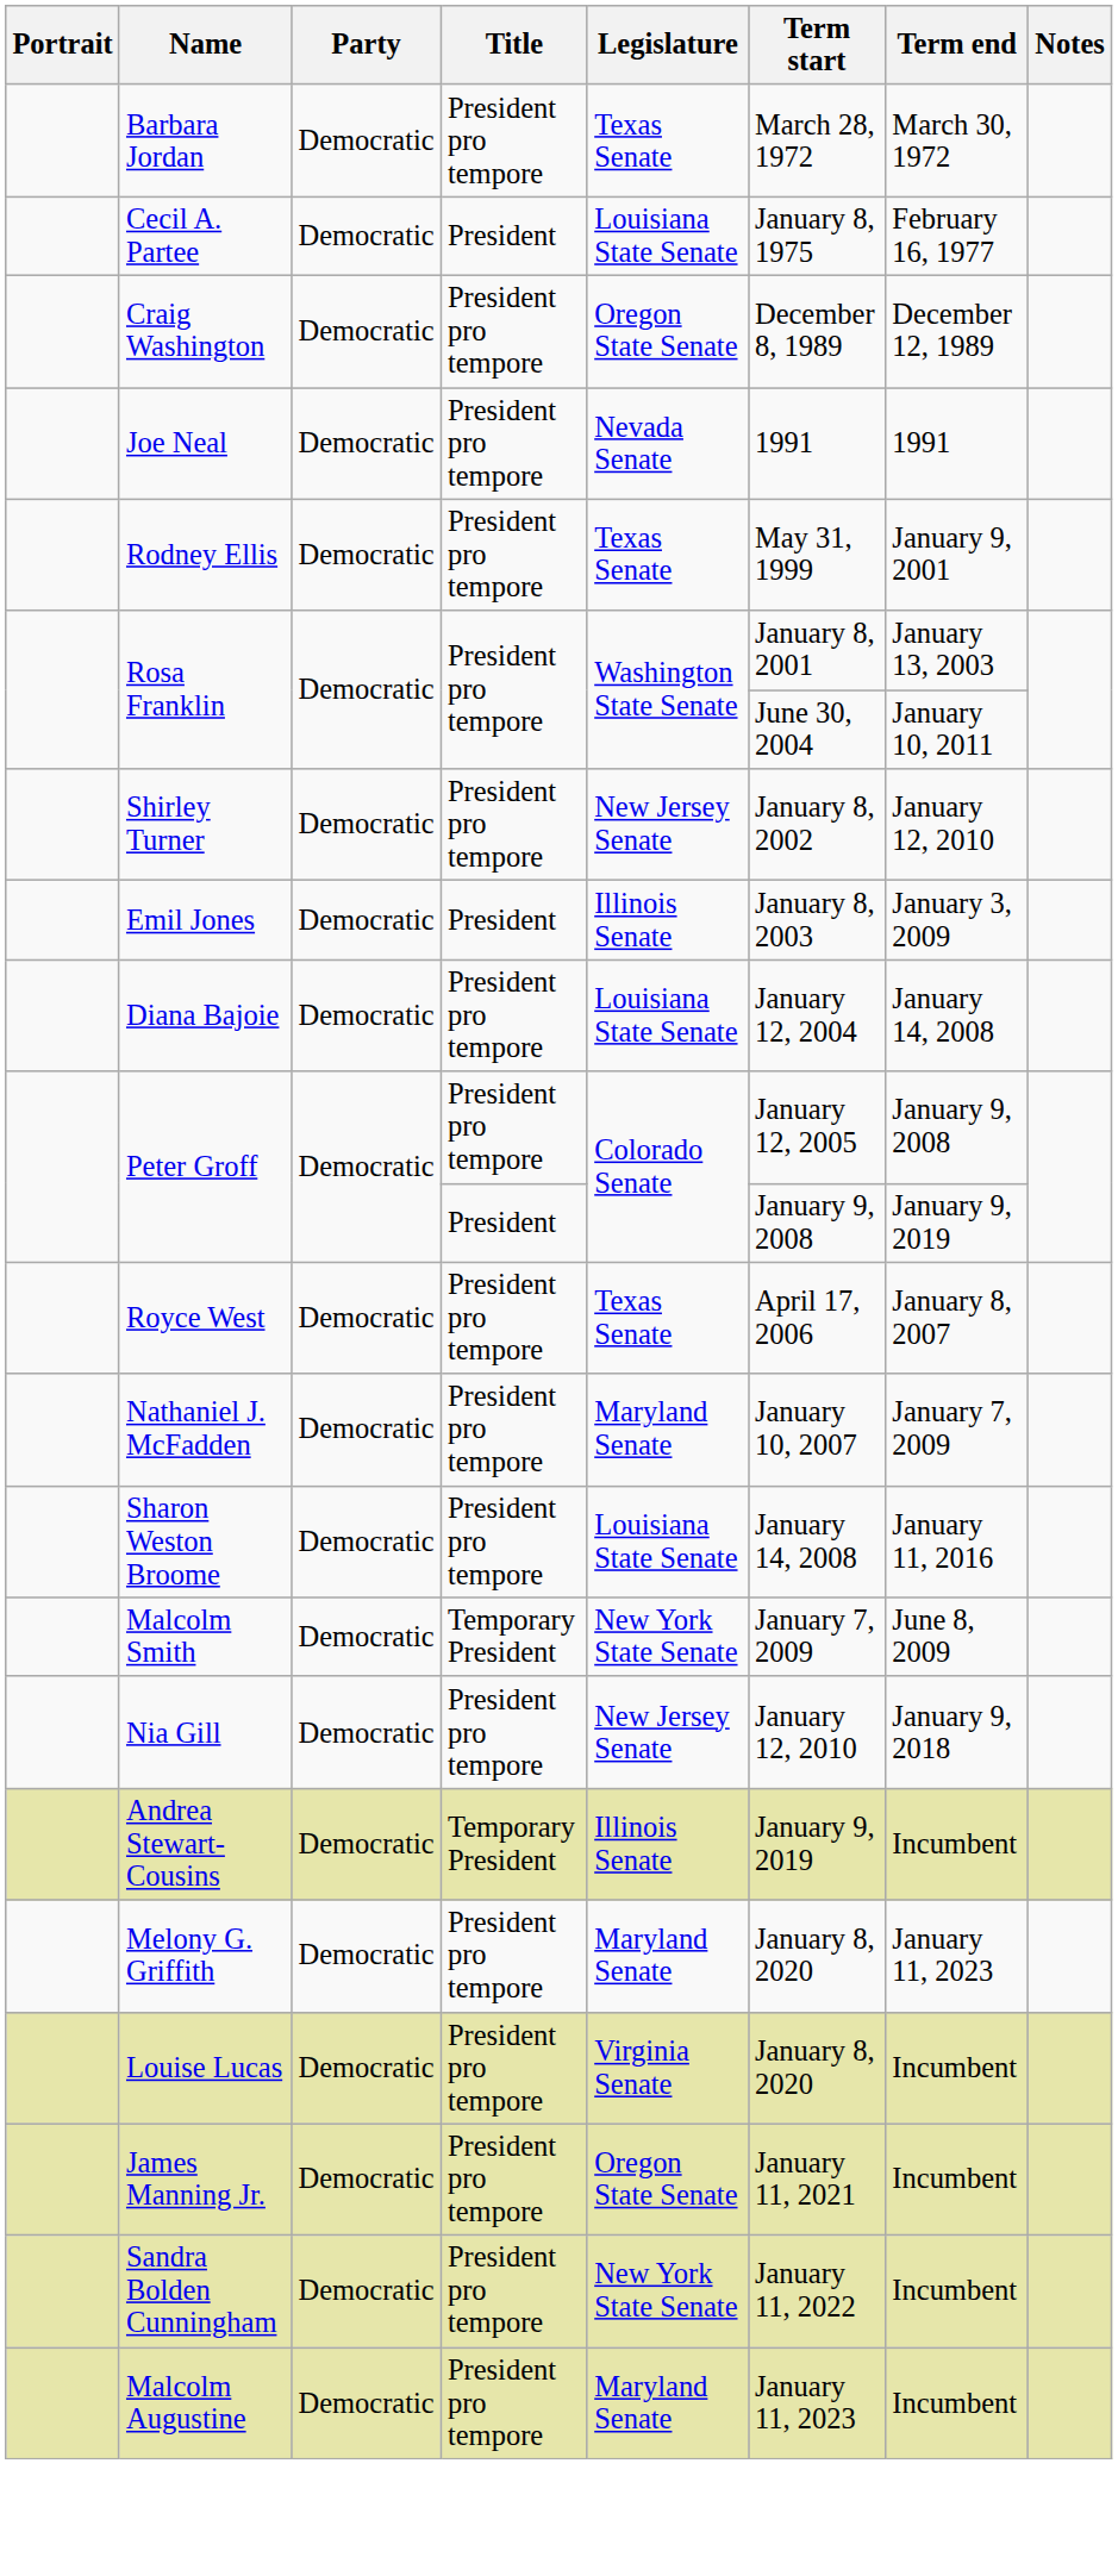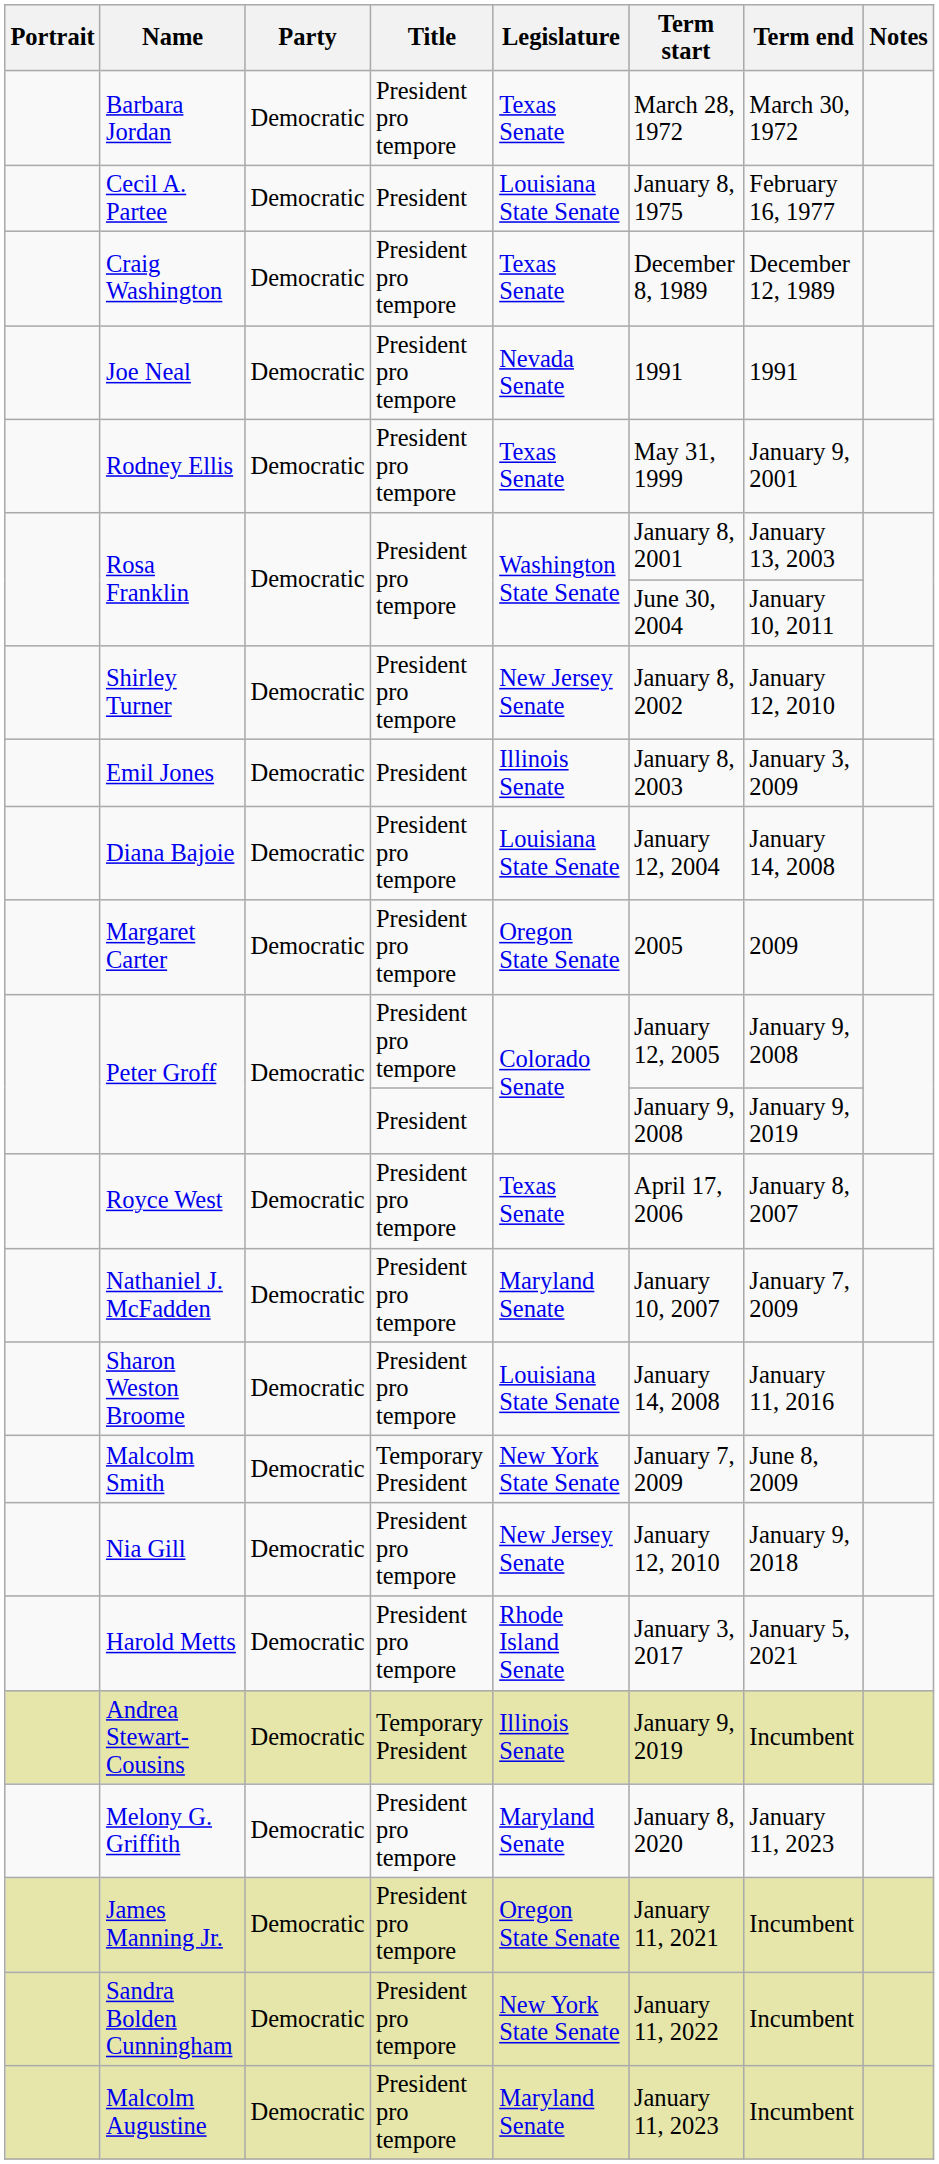 <table class="wikitable sortable">
 <tr>
 <th>Portrait</th>
 <th>Name</th>
 <th>Party</th>
 <th>Title</th>
 <th>Legislature</th>
 <th>Term start</th>
 <th>Term end</th>
 <th>Notes</th>
 </tr>
 <tr>
 <td></td>
 <td><a href='#'>Barbara Jordan</a></td>
 <td>Democratic</td>
 <td>President pro tempore</td>
 <td><a href='#'>Texas Senate</a></td>
 <td>March 28, 1972</td>
 <td>March 30, 1972</td>
 <td></td>
 </tr>
 <tr>
 <td></td>
 <td><a href='#'>Cecil A. Partee</a></td>
 <td>Democratic</td>
 <td>President</td>
 <td><a href='#'>Louisiana State Senate</a></td>
 <td>January 8, 1975</td>
 <td>February 16, 1977</td>
 <td></td>
 </tr>
 <tr>
 <td></td>
 <td><a href='#'>Craig Washington</a></td>
 <td>Democratic</td>
 <td>President pro tempore</td>
-<td><a href='#'>Oregon State Senate</a></td>
+<td><a href='#'>Texas Senate</a></td>
 <td>December 8, 1989</td>
 <td>December 12, 1989</td>
 <td></td>
 </tr>
 <tr>
 <td></td>
 <td><a href='#'>Joe Neal</a></td>
 <td>Democratic</td>
 <td>President pro tempore</td>
 <td><a href='#'>Nevada Senate</a></td>
 <td>1991</td>
 <td>1991</td>
 <td></td>
 </tr>
 <tr>
 <td></td>
 <td><a href='#'>Rodney Ellis</a></td>
 <td>Democratic</td>
 <td>President pro tempore</td>
 <td><a href='#'>Texas Senate</a></td>
 <td>May 31, 1999</td>
 <td>January 9, 2001</td>
 <td></td>
 </tr>
 <tr>
 <td rowspan="2"></td>
 <td rowspan="2"><a href='#'>Rosa Franklin</a></td>
 <td rowspan="2" >Democratic</td>
 <td rowspan="2">President pro tempore</td>
 <td rowspan="2"><a href='#'>Washington State Senate</a></td>
 <td>January 8, 2001</td>
 <td>January 13, 2003</td>
 <td rowspan="2"></td>
 </tr>
 <tr>
 <td>June 30, 2004</td>
 <td>January 10, 2011</td>
 </tr>
 <tr>
 <td></td>
 <td><a href='#'>Shirley Turner</a></td>
 <td>Democratic</td>
 <td>President pro tempore</td>
 <td><a href='#'>New Jersey Senate</a></td>
 <td>January 8, 2002</td>
 <td>January 12, 2010</td>
 <td></td>
 </tr>
 <tr>
 <td></td>
 <td><a href='#'>Emil Jones</a></td>
 <td>Democratic</td>
 <td>President</td>
 <td><a href='#'>Illinois Senate</a></td>
 <td>January 8, 2003</td>
 <td>January 3, 2009</td>
 <td></td>
 </tr>
 <tr>
 <td></td>
 <td><a href='#'>Diana Bajoie</a></td>
 <td>Democratic</td>
 <td>President pro tempore</td>
 <td><a href='#'>Louisiana State Senate</a></td>
 <td>January 12, 2004</td>
 <td>January 14, 2008</td>
 <td></td>
 </tr>
 <tr>
+<td></td>
+<td><a href='#'>Margaret Carter</a></td>
+<td>Democratic</td>
+<td>President pro tempore</td>
+<td><a href='#'>Oregon State Senate</a></td>
+<td>2005</td>
+<td>2009</td>
+<td></td>
+</tr>
+<tr>
 <td rowspan="2"></td>
 <td rowspan="2"><a href='#'>Peter Groff</a></td>
 <td rowspan="2" >Democratic</td>
 <td>President pro tempore</td>
 <td rowspan="2"><a href='#'>Colorado Senate</a></td>
 <td>January 12, 2005</td>
 <td>January 9, 2008</td>
 <td rowspan="2"></td>
 </tr>
 <tr>
 <td>President</td>
 <td>January 9, 2008</td>
 <td>January 9, 2019</td>
 </tr>
 <tr>
 <td></td>
 <td><a href='#'>Royce West</a></td>
 <td>Democratic</td>
 <td>President pro tempore</td>
 <td><a href='#'>Texas Senate</a></td>
 <td>April 17, 2006</td>
 <td>January 8, 2007</td>
 <td></td>
 </tr>
 <tr>
 <td></td>
 <td><a href='#'>Nathaniel J. McFadden</a></td>
 <td>Democratic</td>
 <td>President pro tempore</td>
 <td><a href='#'>Maryland Senate</a></td>
 <td>January 10, 2007</td>
 <td>January 7, 2009</td>
 <td></td>
 </tr>
 <tr>
 <td></td>
 <td><a href='#'>Sharon Weston Broome</a></td>
 <td>Democratic</td>
 <td>President pro tempore</td>
 <td><a href='#'>Louisiana State Senate</a></td>
 <td>January 14, 2008</td>
 <td>January 11, 2016</td>
 <td></td>
 </tr>
 <tr>
 <td></td>
 <td><a href='#'>Malcolm Smith</a></td>
 <td>Democratic</td>
 <td>Temporary President</td>
 <td><a href='#'>New York State Senate</a></td>
 <td>January 7, 2009</td>
 <td>June 8, 2009</td>
 <td></td>
 </tr>
 <tr>
 <td></td>
 <td><a href='#'>Nia Gill</a></td>
 <td>Democratic</td>
 <td>President pro tempore</td>
 <td><a href='#'>New Jersey Senate</a></td>
 <td>January 12, 2010</td>
 <td>January 9, 2018</td>
 <td></td>
 </tr>
+<tr>
+<td></td>
+<td><a href='#'>Harold Metts</a></td>
+<td>Democratic</td>
+<td>President pro tempore</td>
+<td><a href='#'>Rhode Island Senate</a></td>
+<td>January 3, 2017</td>
+<td>January 5, 2021</td>
+<td></td>
+</tr>
 <tr style="background:#e6e6aa;">
 <td></td>
 <td><a href='#'>Andrea Stewart-Cousins</a></td>
 <td>Democratic</td>
 <td>Temporary President</td>
 <td><a href='#'>Illinois Senate</a></td>
 <td>January 9, 2019</td>
 <td>Incumbent</td>
 <td></td>
 </tr>
 <tr>
 <td></td>
 <td><a href='#'>Melony G. Griffith</a></td>
 <td>Democratic</td>
 <td>President pro tempore</td>
 <td><a href='#'>Maryland Senate</a></td>
 <td>January 8, 2020</td>
 <td>January 11, 2023</td>
-<td></td>
-</tr>
-<tr style="background:#e6e6aa;">
-<td></td>
-<td><a href='#'>Louise Lucas</a></td>
-<td>Democratic</td>
-<td>President pro tempore</td>
-<td><a href='#'>Virginia Senate</a></td>
-<td>January 8, 2020</td>
-<td>Incumbent</td>
 <td></td>
 </tr>
 <tr style="background:#e6e6aa;">
 <td></td>
 <td><a href='#'>James Manning Jr.</a></td>
 <td>Democratic</td>
 <td>President pro tempore</td>
 <td><a href='#'>Oregon State Senate</a></td>
 <td>January 11, 2021</td>
 <td>Incumbent</td>
 <td></td>
 </tr>
 <tr style="background:#e6e6aa;">
 <td></td>
 <td><a href='#'>Sandra Bolden Cunningham</a></td>
 <td>Democratic</td>
 <td>President pro tempore</td>
 <td><a href='#'>New York State Senate</a></td>
 <td>January 11, 2022</td>
 <td>Incumbent</td>
 <td></td>
 </tr>
 <tr style="background:#e6e6aa;">
 <td></td>
 <td><a href='#'>Malcolm Augustine</a></td>
 <td>Democratic</td>
 <td>President pro tempore</td>
 <td><a href='#'>Maryland Senate</a></td>
 <td>January 11, 2023</td>
 <td>Incumbent</td>
 <td></td>
 </tr>
 </table>
